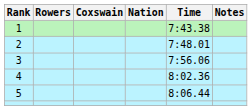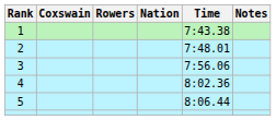 <table class="wikitable sortable" style=text-align:center>
 <tr>
 <th>Rank</th>
+<th>Coxswain</th>
 <th>Rowers</th>
-<th>Coxswain</th>
 <th>Nation</th>
 <th>Time</th>
 <th>Notes</th>
 </tr>
 <tr bgcolor=bbf3bb>
 <td>1</td>
 <td align=left></td>
 <td align=left></td>
 <td align=left></td>
 <td>7:43.38</td>
 <td></td>
 </tr>
 <tr bgcolor=bbf3ff>
 <td>2</td>
 <td align=left></td>
 <td align=left></td>
 <td align=left></td>
 <td>7:48.01</td>
 <td></td>
 </tr>
 <tr bgcolor=bbf3ff>
 <td>3</td>
 <td align=left></td>
 <td align=left></td>
 <td align=left></td>
 <td>7:56.06</td>
 <td></td>
 </tr>
 <tr bgcolor=bbf3ff>
 <td>4</td>
 <td align=left></td>
 <td align=left></td>
 <td align=left></td>
 <td>8:02.36</td>
 <td></td>
 </tr>
 <tr bgcolor=bbf3ff>
 <td>5</td>
 <td align=left></td>
 <td align=left></td>
 <td align=left></td>
 <td>8:06.44</td>
 <td></td>
 </tr>
 <tr bgcolor=bbf3ff>
 <td></td>
 <td align=left></td>
 <td align=left></td>
 <td align=left></td>
 <td></td>
 <td></td>
 </tr>
 </table>
